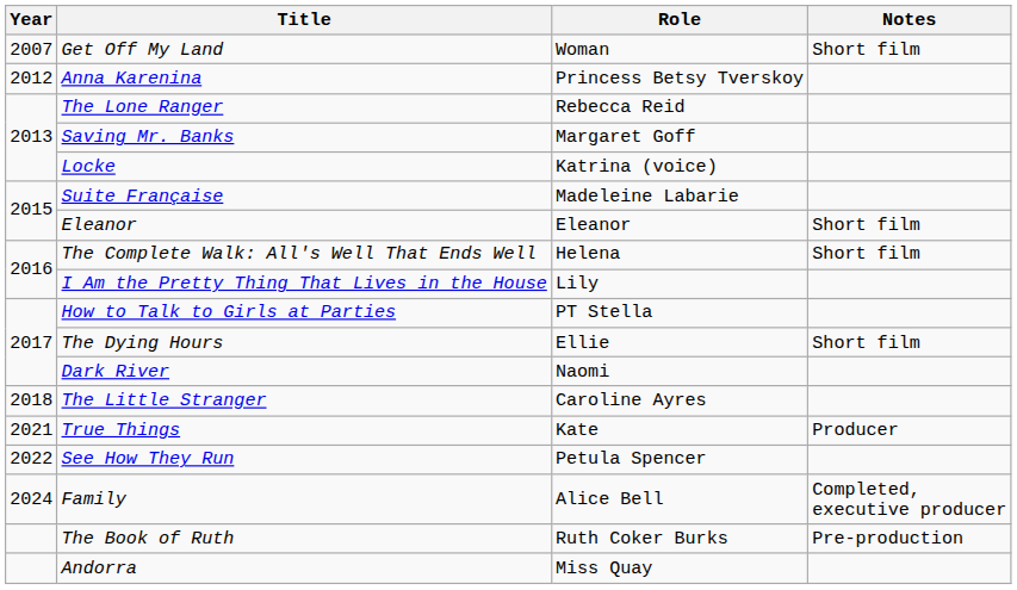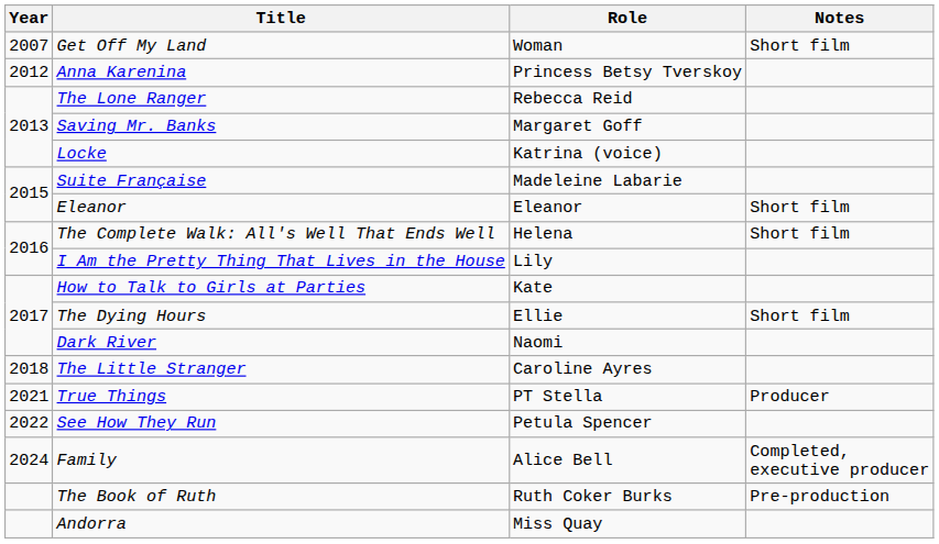 <table class="wikitable sortable">
 <tr>
 <th>Year</th>
 <th>Title</th>
 <th>Role</th>
 <th class="unsortable">Notes</th>
 </tr>
 <tr>
 <td>2007</td>
 <td><em>Get Off My Land</em></td>
 <td>Woman</td>
 <td>Short film</td>
 </tr>
 <tr>
 <td>2012</td>
 <td><em><a href='#'>Anna Karenina</a></em></td>
 <td>Princess Betsy Tverskoy</td>
 <td></td>
 </tr>
 <tr>
 <td rowspan=3>2013</td>
 <td><em><a href='#'>The Lone Ranger</a></em></td>
 <td>Rebecca Reid</td>
 <td></td>
 </tr>
 <tr>
 <td><em><a href='#'>Saving Mr. Banks</a></em></td>
 <td>Margaret Goff</td>
 <td></td>
 </tr>
 <tr>
 <td><em><a href='#'>Locke</a></em></td>
 <td>Katrina (voice)</td>
 <td></td>
 </tr>
 <tr>
 <td rowspan=2>2015</td>
 <td><em><a href='#'>Suite Française</a></em></td>
 <td>Madeleine Labarie</td>
 <td></td>
 </tr>
 <tr>
 <td><em>Eleanor</em></td>
 <td>Eleanor</td>
 <td>Short film</td>
 </tr>
 <tr>
 <td rowspan=2>2016</td>
 <td><em>The Complete Walk: All's Well That Ends Well</em></td>
 <td>Helena</td>
 <td>Short film</td>
 </tr>
 <tr>
 <td><em><a href='#'>I Am the Pretty Thing That Lives in the House</a></em></td>
 <td>Lily</td>
 <td></td>
 </tr>
 <tr>
 <td rowspan=3>2017</td>
 <td><em><a href='#'>How to Talk to Girls at Parties</a></em></td>
-<td>PT Stella</td>
+<td>Kate</td>
 <td></td>
 </tr>
 <tr>
 <td><em>The Dying Hours</em></td>
 <td>Ellie</td>
 <td>Short film</td>
 </tr>
 <tr>
 <td><em><a href='#'>Dark River</a></em></td>
 <td>Naomi</td>
 <td></td>
 </tr>
 <tr>
 <td>2018</td>
 <td><em><a href='#'>The Little Stranger</a></em></td>
 <td>Caroline Ayres</td>
 <td></td>
 </tr>
 <tr>
 <td>2021</td>
 <td><em><a href='#'>True Things</a></em></td>
-<td>Kate</td>
+<td>PT Stella</td>
 <td>Producer</td>
 </tr>
 <tr>
 <td>2022</td>
 <td><em><a href='#'>See How They Run</a></em></td>
 <td>Petula Spencer</td>
 <td></td>
 </tr>
 <tr>
 <td>2024</td>
 <td><em>Family</em></td>
 <td>Alice Bell</td>
 <td>Completed,<br>executive producer</td>
 </tr>
 <tr>
 <td></td>
 <td><em>The Book of Ruth</em></td>
 <td>Ruth Coker Burks</td>
 <td>Pre-production</td>
 </tr>
 <tr>
 <td></td>
 <td><em>Andorra</em></td>
 <td>Miss Quay</td>
 <td></td>
 </tr>
 </table>
